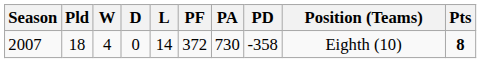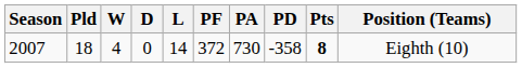 <table class="wikitable" style="text-align:center;">
 <tr>
 <th width=30>Season</th>
 <th width=20 abbr="Played">Pld</th>
 <th width=20 abbr="Won">W</th>
 <th width=20 abbr="Drawn">D</th>
 <th width=20 abbr="Lost">L</th>
 <th width=20 abbr="Points for">PF</th>
 <th width=20 abbr="Points against">PA</th>
 <th width=20 abbr="Points difference">PD</th>
+<th width=20 abbr="Points">Pts</th>
 <th width=150>Position (Teams)</th>
-<th width=20 abbr="Points">Pts</th>
 </tr>
 <tr>
 <td style="text-align:left;">2007</td>
 <td>18</td>
 <td>4</td>
 <td>0</td>
 <td>14</td>
 <td>372</td>
 <td>730</td>
 <td>-358</td>
+<td><strong>8</strong></td>
 <td>Eighth (10)</td>
-<td><strong>8</strong></td>
 </tr>
 </table>
